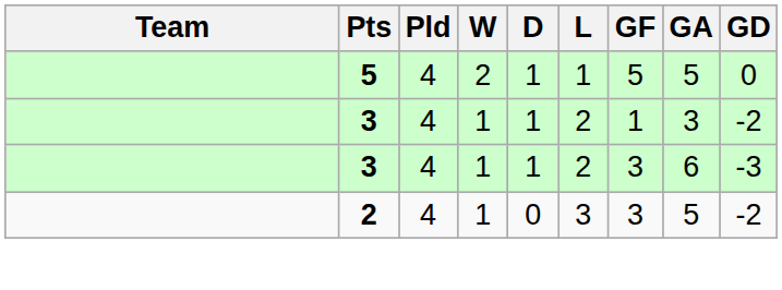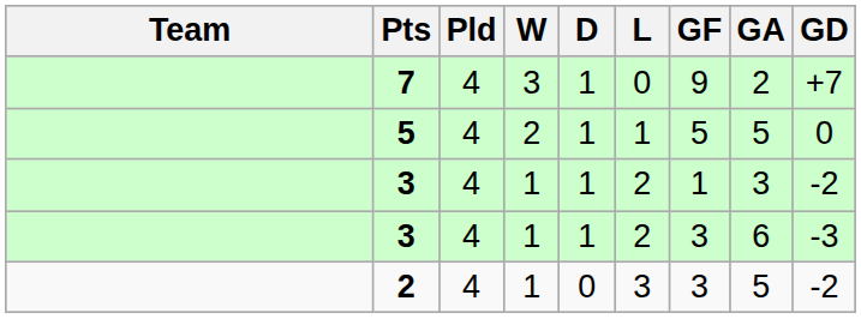 <table class="wikitable" style="text-align: center;">
 <tr>
 <th width=175>Team</th>
 <th width=20>Pts</th>
 <th width=20>Pld</th>
 <th width=20>W</th>
 <th width=20>D</th>
 <th width=20>L</th>
 <th width=20>GF</th>
 <th width=20>GA</th>
 <th width=20>GD</th>
+</tr>
+<tr bgcolor=ccffcc>
+<td align=left></td>
+<td><strong>7</strong></td>
+<td>4</td>
+<td>3</td>
+<td>1</td>
+<td>0</td>
+<td>9</td>
+<td>2</td>
+<td>+7</td>
 </tr>
 <tr bgcolor=ccffcc>
 <td align=left></td>
 <td><strong>5</strong></td>
 <td>4</td>
 <td>2</td>
 <td>1</td>
 <td>1</td>
 <td>5</td>
 <td>5</td>
 <td>0</td>
 </tr>
 <tr bgcolor=ccffcc>
 <td align=left></td>
 <td><strong>3</strong></td>
 <td>4</td>
 <td>1</td>
 <td>1</td>
 <td>2</td>
 <td>1</td>
 <td>3</td>
 <td>-2</td>
 </tr>
 <tr bgcolor=ccffcc>
 <td align=left></td>
 <td><strong>3</strong></td>
 <td>4</td>
 <td>1</td>
 <td>1</td>
 <td>2</td>
 <td>3</td>
 <td>6</td>
 <td>-3</td>
 </tr>
 <tr>
 <td align=left></td>
 <td><strong>2</strong></td>
 <td>4</td>
 <td>1</td>
 <td>0</td>
 <td>3</td>
 <td>3</td>
 <td>5</td>
 <td>-2</td>
 </tr>
 </table>
